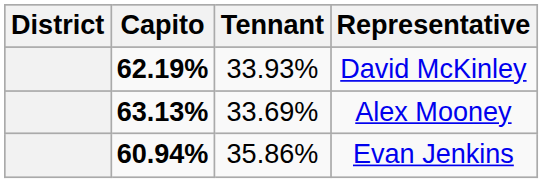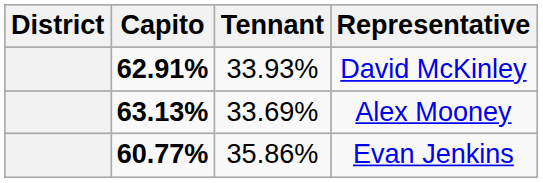 <table class=wikitable>
 <tr>
 <th>District</th>
 <th>Capito</th>
 <th>Tennant</th>
 <th>Representative</th>
 </tr>
 <tr align=center>
 <th></th>
-<td><strong>62.19%</strong></td>
+<td><strong>62.91%</strong></td>
 <td>33.93%</td>
 <td><a href='#'>David McKinley</a></td>
 </tr>
 <tr align=center>
 <th></th>
 <td><strong>63.13%</strong></td>
 <td>33.69%</td>
 <td><a href='#'>Alex Mooney</a></td>
 </tr>
 <tr align=center>
 <th></th>
-<td><strong>60.94%</strong></td>
+<td><strong>60.77%</strong></td>
 <td>35.86%</td>
 <td><a href='#'>Evan Jenkins</a></td>
 </tr>
 </table>
